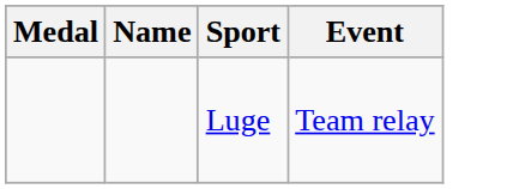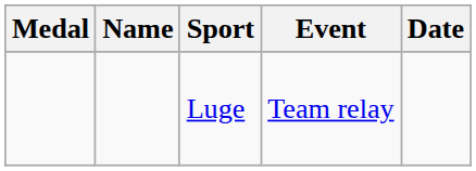 <table class="wikitable sortable" style="font-size:95%">
 <tr>
 <th>Medal</th>
 <th>Name</th>
 <th>Sport</th>
 <th>Event</th>
+<th>Date</th>
 </tr>
 <tr>
 <td></td>
 <td><br><br><br></td>
 <td><a href='#'>Luge</a></td>
 <td><a href='#'>Team relay</a></td>
+<td></td>
 </tr>
 </table>
